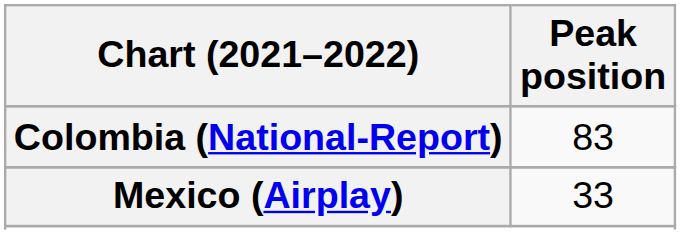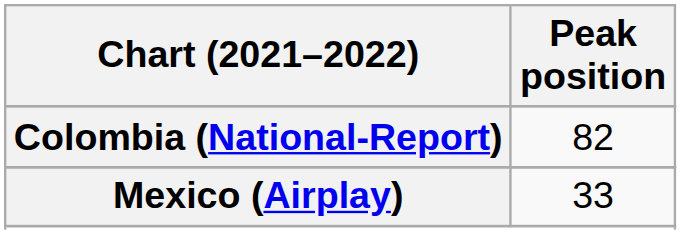 <table class="wikitable sortable plainrowheaders" style="text-align:center">
 <tr>
 <th scope="col">Chart (2021–2022)</th>
 <th scope="col">Peak<br>position</th>
 </tr>
 <tr>
 </tr>
 <tr>
 <th scope="row">Colombia (<a href='#'>National-Report</a>)</th>
-<td>83</td>
+<td>82</td>
 </tr>
 <tr>
 </tr>
 <tr>
 <th scope="row">Mexico (<a href='#'>Airplay</a>)</th>
 <td>33</td>
 </tr>
 <tr>
 </tr>
 <tr>
 </tr>
 </table>
